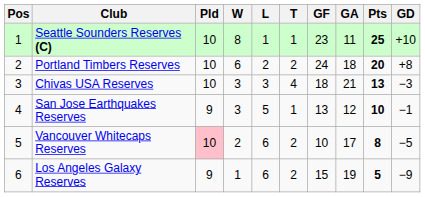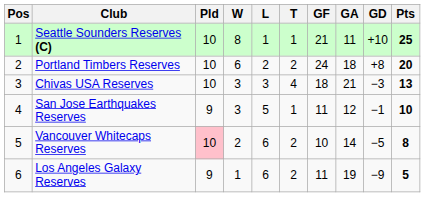 <table class="wikitable" style="text-align:center">
 <tr>
 <th width=30>Pos</th>
 <th width=210>Club</th>
 <th width=30>Pld</th>
 <th width=30>W</th>
 <th width=30>L</th>
 <th width=30>T</th>
 <th width=30>GF</th>
 <th width=30>GA</th>
+<th width=30>GD</th>
 <th width=30>Pts</th>
-<th width=30>GD</th>
 </tr>
 <tr bgcolor=#ccffcc>
 <td>1</td>
 <td align="left"><a href='#'>Seattle Sounders Reserves</a> <strong>(C)</strong></td>
 <td>10</td>
 <td>8</td>
 <td>1</td>
 <td>1</td>
-<td>23</td>
+<td>21</td>
 <td>11</td>
+<td>+10</td>
 <td><strong>25</strong></td>
-<td>+10</td>
 </tr>
 <tr>
 <td>2</td>
 <td align="left"><a href='#'>Portland Timbers Reserves</a></td>
 <td>10</td>
 <td>6</td>
 <td>2</td>
 <td>2</td>
 <td>24</td>
 <td>18</td>
+<td>+8</td>
 <td><strong>20</strong></td>
-<td>+8</td>
 </tr>
 <tr>
 <td>3</td>
 <td align="left"><a href='#'>Chivas USA Reserves</a></td>
 <td>10</td>
 <td>3</td>
 <td>3</td>
 <td>4</td>
 <td>18</td>
 <td>21</td>
+<td>−3</td>
 <td><strong>13</strong></td>
-<td>−3</td>
 </tr>
 <tr>
 <td>4</td>
 <td align="left"><a href='#'>San Jose Earthquakes Reserves</a></td>
 <td>9</td>
 <td>3</td>
 <td>5</td>
 <td>1</td>
-<td>13</td>
+<td>11</td>
 <td>12</td>
+<td>−1</td>
 <td><strong>10</strong></td>
-<td>−1</td>
 </tr>
 <tr>
 <td>5</td>
 <td align="left"><a href='#'>Vancouver Whitecaps Reserves</a></td>
 <td style="background: pink;">10</td>
 <td>2</td>
 <td>6</td>
 <td>2</td>
 <td>10</td>
-<td>17</td>
+<td>14</td>
+<td>−5</td>
 <td><strong>8</strong></td>
-<td>−5</td>
 </tr>
 <tr>
 <td>6</td>
 <td align="left"><a href='#'>Los Angeles Galaxy Reserves</a></td>
 <td>9</td>
 <td>1</td>
 <td>6</td>
 <td>2</td>
-<td>15</td>
+<td>11</td>
 <td>19</td>
+<td>−9</td>
 <td><strong>5</strong></td>
-<td>−9</td>
 </tr>
 </table>
